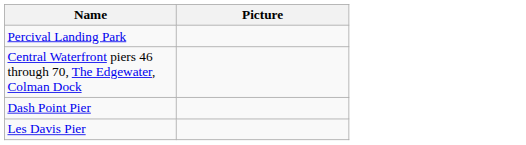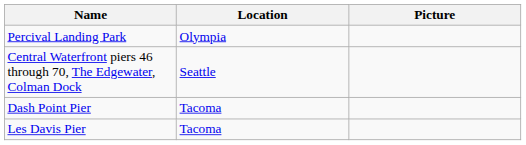 <table class="wikitable">
 <tr>
 <th width="200px">Name</th>
+<th width="200px">Location</th>
 <th width="200px">Picture</th>
 </tr>
 <tr>
 <td><a href='#'>Percival Landing Park</a></td>
+<td><a href='#'>Olympia</a></td>
 <td></td>
 </tr>
 <tr>
 <td><a href='#'>Central Waterfront</a> piers 46 through 70, <a href='#'>The Edgewater</a>, <a href='#'>Colman Dock</a></td>
+<td><a href='#'>Seattle</a></td>
 <td></td>
 </tr>
 <tr>
 <td><a href='#'>Dash Point Pier</a></td>
+<td><a href='#'>Tacoma</a></td>
 <td></td>
 </tr>
 <tr>
 <td><a href='#'>Les Davis Pier</a></td>
+<td><a href='#'>Tacoma</a></td>
 <td></td>
 </tr>
 </table>
